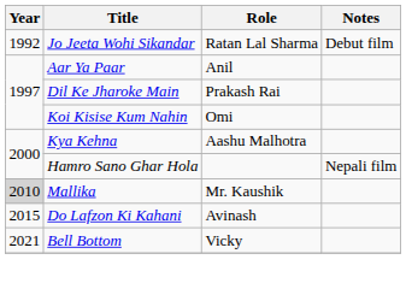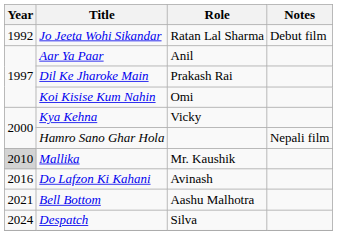 <table class="wikitable sortable">
 <tr>
 <th>Year</th>
 <th>Title</th>
 <th>Role</th>
 <th class="unsortable">Notes</th>
 </tr>
 <tr>
 <td>1992</td>
 <td><em><a href='#'>Jo Jeeta Wohi Sikandar</a></em></td>
 <td>Ratan Lal Sharma</td>
 <td>Debut film</td>
 </tr>
 <tr>
 <td rowspan=3>1997</td>
 <td><em><a href='#'>Aar Ya Paar</a></em></td>
 <td>Anil</td>
 <td></td>
 </tr>
 <tr>
 <td><em><a href='#'>Dil Ke Jharoke Main</a></em></td>
 <td>Prakash Rai</td>
 <td></td>
 </tr>
 <tr>
 <td><em><a href='#'>Koi Kisise Kum Nahin</a></em></td>
 <td>Omi</td>
 <td></td>
 </tr>
 <tr>
 <td rowspan=2>2000</td>
 <td><em><a href='#'>Kya Kehna</a></em></td>
-<td>Aashu Malhotra</td>
+<td>Vicky</td>
 <td></td>
 </tr>
 <tr>
 <td><em>Hamro Sano Ghar Hola</em></td>
 <td></td>
 <td>Nepali film</td>
 </tr>
 <tr>
 <td style="background: lightgrey;">2010</td>
 <td><em><a href='#'>Mallika</a></em></td>
 <td>Mr. Kaushik</td>
 <td></td>
 </tr>
 <tr>
-<td>2015</td>
+<td>2016</td>
 <td><em><a href='#'>Do Lafzon Ki Kahani</a></em></td>
 <td>Avinash</td>
 <td></td>
 </tr>
 <tr>
 <td>2021</td>
 <td><em><a href='#'>Bell Bottom</a></em></td>
-<td>Vicky</td>
+<td>Aashu Malhotra</td>
+<td></td>
+</tr>
+<tr>
+<td>2024</td>
+<td><em><a href='#'>Despatch</a></em></td>
+<td>Silva</td>
 <td></td>
 </tr>
 <tr>
 </tr>
 </table>
